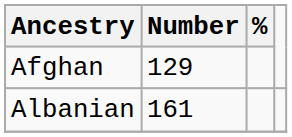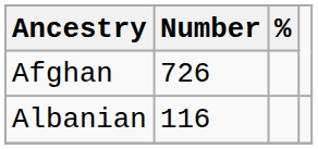 <table class="wikitable sortable" font-size:75%">
 <tr>
 <th>Ancestry</th>
 <th>Number</th>
 <th>%</th>
 </tr>
 <tr>
 <td>Afghan</td>
-<td>129</td>
+<td>726</td>
 <td></td>
 </tr>
 <tr>
 <td>Albanian</td>
-<td>161</td>
+<td>116</td>
 <td></td>
 <td></td>
 </tr>
 <tr>
 </tr>
 <tr class="sortbottom">
 </tr>
 <tr>
 </tr>
 </table>
